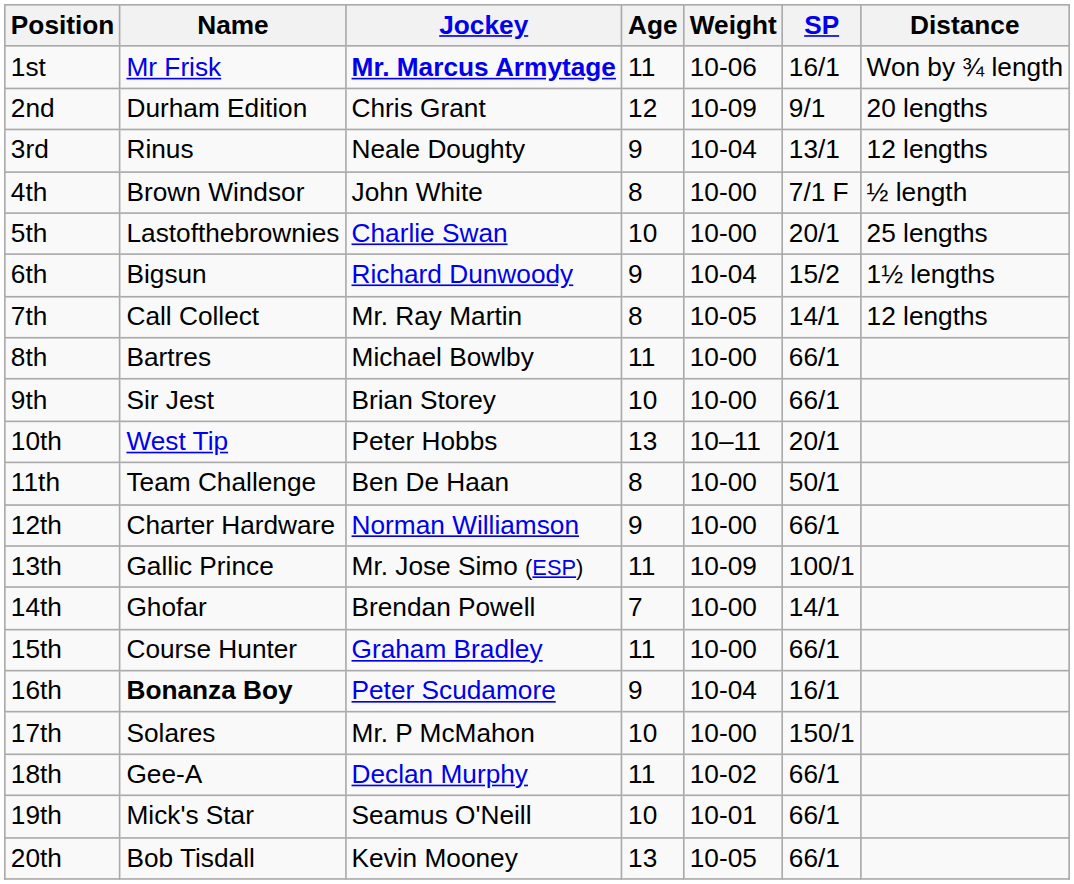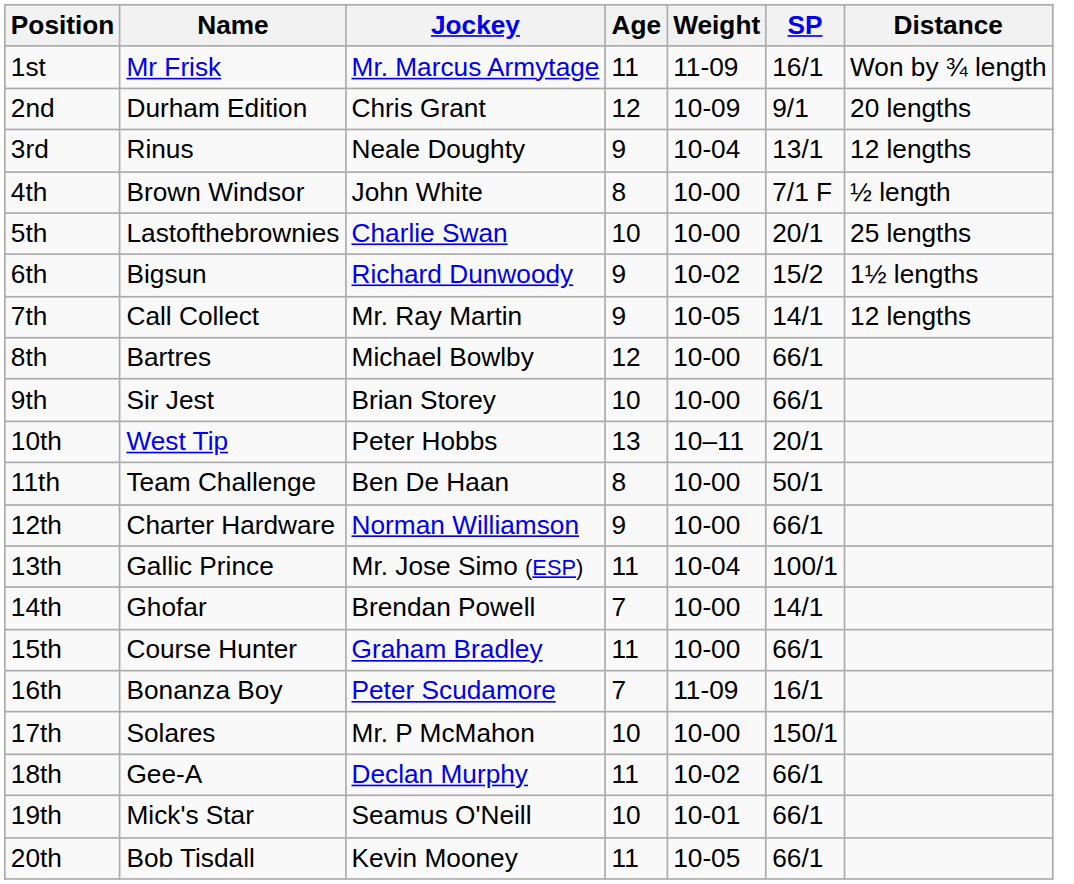 <table class="wikitable sortable">
 <tr>
 <th>Position</th>
 <th>Name</th>
 <th><a href='#'>Jockey</a></th>
 <th>Age</th>
 <th>Weight</th>
 <th><a href='#'>SP</a></th>
 <th>Distance</th>
 </tr>
 <tr>
 <td>1st</td>
 <td><a href='#'>Mr Frisk</a></td>
-<td><strong><a href='#'>Mr. Marcus Armytage</a></strong></td>
+<td><a href='#'>Mr. Marcus Armytage</a></td>
 <td>11</td>
-<td>10-06</td>
+<td>11-09</td>
 <td>16/1</td>
 <td>Won by ¾ length</td>
 </tr>
 <tr>
 <td>2nd</td>
 <td>Durham Edition</td>
 <td>Chris Grant</td>
 <td>12</td>
 <td>10-09</td>
 <td>9/1</td>
 <td>20 lengths</td>
 </tr>
 <tr>
 <td>3rd</td>
 <td>Rinus</td>
 <td>Neale Doughty</td>
 <td>9</td>
 <td>10-04</td>
 <td>13/1</td>
 <td>12 lengths</td>
 </tr>
 <tr>
 <td>4th</td>
 <td>Brown Windsor</td>
 <td>John White</td>
 <td>8</td>
 <td>10-00</td>
 <td>7/1 F</td>
 <td>½ length</td>
 </tr>
 <tr>
 <td>5th</td>
 <td>Lastofthebrownies</td>
 <td><a href='#'>Charlie Swan</a></td>
 <td>10</td>
 <td>10-00</td>
 <td>20/1</td>
 <td>25 lengths</td>
 </tr>
 <tr>
 <td>6th</td>
 <td>Bigsun</td>
 <td><a href='#'>Richard Dunwoody</a></td>
 <td>9</td>
-<td>10-04</td>
+<td>10-02</td>
 <td>15/2</td>
 <td>1½ lengths</td>
 </tr>
 <tr>
 <td>7th</td>
 <td>Call Collect</td>
 <td>Mr. Ray Martin</td>
-<td>8</td>
+<td>9</td>
 <td>10-05</td>
 <td>14/1</td>
 <td>12 lengths</td>
 </tr>
 <tr>
 <td>8th</td>
 <td>Bartres</td>
 <td>Michael Bowlby</td>
-<td>11</td>
+<td>12</td>
 <td>10-00</td>
 <td>66/1</td>
 <td></td>
 </tr>
 <tr>
 <td>9th</td>
 <td>Sir Jest</td>
 <td>Brian Storey</td>
 <td>10</td>
 <td>10-00</td>
 <td>66/1</td>
 <td></td>
 </tr>
 <tr>
 <td>10th</td>
 <td><a href='#'>West Tip</a></td>
 <td>Peter Hobbs</td>
 <td>13</td>
 <td>10–11</td>
 <td>20/1</td>
 <td></td>
 </tr>
 <tr>
 <td>11th</td>
 <td>Team Challenge</td>
 <td>Ben De Haan</td>
 <td>8</td>
 <td>10-00</td>
 <td>50/1</td>
 <td></td>
 </tr>
 <tr>
 <td>12th</td>
 <td>Charter Hardware</td>
 <td><a href='#'>Norman Williamson</a></td>
 <td>9</td>
 <td>10-00</td>
 <td>66/1</td>
 <td></td>
 </tr>
 <tr>
 <td>13th</td>
 <td>Gallic Prince</td>
 <td>Mr. Jose Simo <small>(<a href='#'>ESP</a>)</small></td>
 <td>11</td>
-<td>10-09</td>
+<td>10-04</td>
 <td>100/1</td>
 <td></td>
 </tr>
 <tr>
 <td>14th</td>
 <td>Ghofar</td>
 <td>Brendan Powell</td>
 <td>7</td>
 <td>10-00</td>
 <td>14/1</td>
 <td></td>
 </tr>
 <tr>
 <td>15th</td>
 <td>Course Hunter</td>
 <td><a href='#'>Graham Bradley</a></td>
 <td>11</td>
 <td>10-00</td>
 <td>66/1</td>
 <td></td>
 </tr>
 <tr>
 <td>16th</td>
-<td><strong>Bonanza Boy</strong></td>
+<td>Bonanza Boy</td>
 <td><a href='#'>Peter Scudamore</a></td>
-<td>9</td>
-<td>10-04</td>
+<td>7</td>
+<td>11-09</td>
 <td>16/1</td>
 <td></td>
 </tr>
 <tr>
 <td>17th</td>
 <td>Solares</td>
 <td>Mr. P McMahon</td>
 <td>10</td>
 <td>10-00</td>
 <td>150/1</td>
 <td></td>
 </tr>
 <tr>
 <td>18th</td>
 <td>Gee-A</td>
 <td><a href='#'>Declan Murphy</a></td>
 <td>11</td>
 <td>10-02</td>
 <td>66/1</td>
 <td></td>
 </tr>
 <tr>
 <td>19th</td>
 <td>Mick's Star</td>
 <td>Seamus O'Neill</td>
 <td>10</td>
 <td>10-01</td>
 <td>66/1</td>
 <td></td>
 </tr>
 <tr>
 <td>20th</td>
 <td>Bob Tisdall</td>
 <td>Kevin Mooney</td>
-<td>13</td>
+<td>11</td>
 <td>10-05</td>
 <td>66/1</td>
 <td></td>
 </tr>
 </table>
